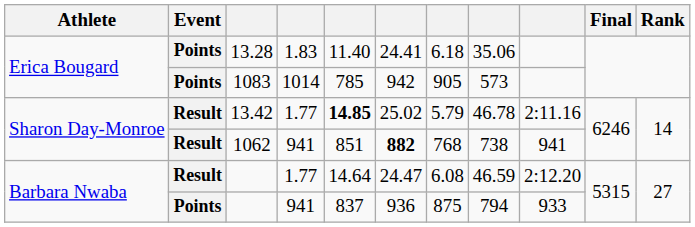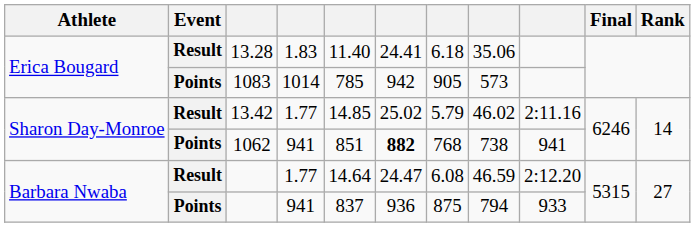 <table class="wikitable" style="font-size:90%">
 <tr>
 <th>Athlete</th>
 <th>Event</th>
 <th></th>
 <th></th>
 <th></th>
 <th></th>
 <th></th>
 <th></th>
 <th></th>
 <th>Final</th>
 <th>Rank</th>
 </tr>
 <tr style=text-align:center>
 <td rowspan=2 style=text-align:left><a href='#'>Erica Bougard</a></td>
-<th style="font-size:95%">Points</th>
+<th style="font-size:95%">Result</th>
 <td>13.28</td>
 <td>1.83</td>
 <td>11.40</td>
 <td>24.41</td>
 <td>6.18</td>
 <td>35.06</td>
 <td></td>
 <td rowspan=2 colspan=2></td>
 </tr>
 <tr style=text-align:center>
 <th style="font-size:95%">Points</th>
 <td>1083</td>
 <td>1014</td>
 <td>785</td>
 <td>942</td>
 <td>905</td>
 <td>573</td>
 <td></td>
 </tr>
 <tr style=text-align:center>
 <td rowspan=2 style=text-align:left><a href='#'>Sharon Day-Monroe</a></td>
 <th style="font-size:95%">Result</th>
 <td>13.42</td>
 <td>1.77</td>
-<td><strong>14.85</strong></td>
+<td>14.85</td>
 <td>25.02</td>
 <td>5.79</td>
-<td>46.78</td>
+<td>46.02</td>
 <td>2:11.16</td>
 <td rowspan=2>6246</td>
 <td rowspan=2>14</td>
 </tr>
 <tr style=text-align:center>
-<th style="font-size:95%">Result</th>
+<th style="font-size:95%">Points</th>
 <td>1062</td>
 <td>941</td>
 <td>851</td>
 <td><strong>882</strong></td>
 <td>768</td>
 <td>738</td>
 <td>941</td>
 </tr>
 <tr style=text-align:center>
 <td rowspan=2 style=text-align:left><a href='#'>Barbara Nwaba</a></td>
 <th style="font-size:95%">Result</th>
 <td></td>
 <td>1.77</td>
 <td>14.64 <strong></strong></td>
 <td>24.47</td>
 <td>6.08</td>
 <td>46.59 <strong></strong></td>
 <td>2:12.20</td>
 <td rowspan=2>5315</td>
 <td rowspan=2>27</td>
 </tr>
 <tr style=text-align:center>
 <th style="font-size:95%">Points</th>
 <td></td>
 <td>941</td>
 <td>837</td>
 <td>936</td>
 <td>875</td>
 <td>794</td>
 <td>933</td>
 </tr>
 </table>
